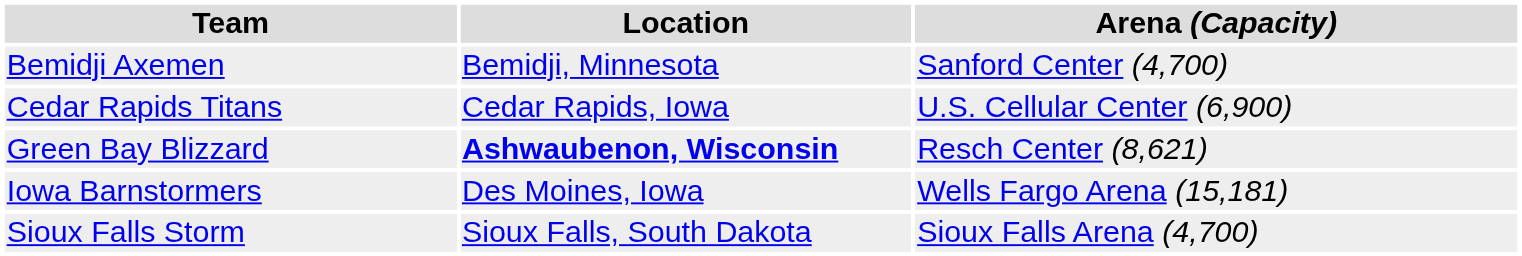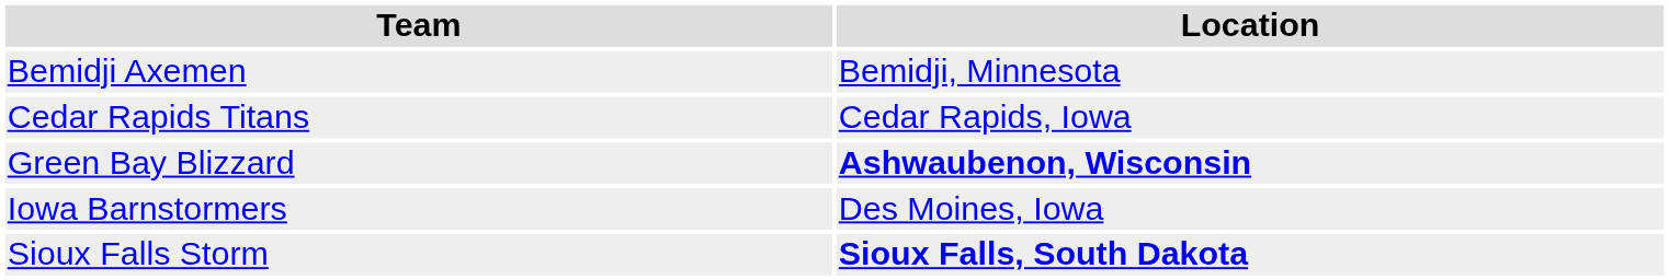 <table width=800>
 <tr bgcolor="#dddddd">
 <th width=30%><strong>Team</strong></th>
 <th width=30%><strong>Location</strong></th>
-<th width=40%><strong>Arena</strong> <em>(Capacity)</em></th>
 </tr>
 <tr bgcolor="#eeeeee">
 <td><a href='#'>Bemidji Axemen</a></td>
 <td><a href='#'>Bemidji, Minnesota</a></td>
-<td><a href='#'>Sanford Center</a> <em>(4,700)</em></td>
 </tr>
 <tr bgcolor="#eeeeee">
 <td><a href='#'>Cedar Rapids Titans</a></td>
 <td><a href='#'>Cedar Rapids, Iowa</a></td>
-<td><a href='#'>U.S. Cellular Center</a> <em>(6,900)</em></td>
 </tr>
 <tr bgcolor="#eeeeee">
 <td><a href='#'>Green Bay Blizzard</a></td>
 <td><strong><a href='#'>Ashwaubenon, Wisconsin</a></strong></td>
-<td><a href='#'>Resch Center</a> <em>(8,621)</em></td>
 </tr>
 <tr bgcolor="#eeeeee">
 <td><a href='#'>Iowa Barnstormers</a></td>
 <td><a href='#'>Des Moines, Iowa</a></td>
-<td><a href='#'>Wells Fargo Arena</a> <em>(15,181)</em></td>
 </tr>
 <tr bgcolor="#eeeeee">
 <td><a href='#'>Sioux Falls Storm</a></td>
-<td><a href='#'>Sioux Falls, South Dakota</a></td>
-<td><a href='#'>Sioux Falls Arena</a> <em>(4,700)</em></td>
+<td><strong><a href='#'>Sioux Falls, South Dakota</a></strong></td>
 </tr>
 </table>
